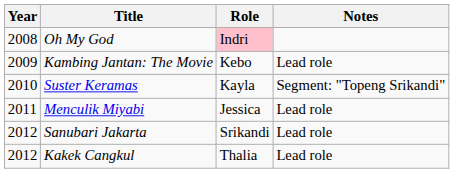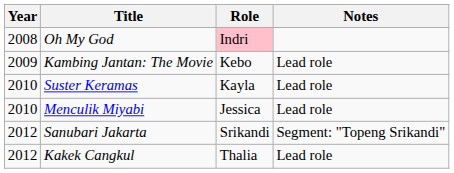 <table class="wikitable">
 <tr>
 <th>Year</th>
 <th>Title</th>
 <th>Role</th>
 <th>Notes</th>
 </tr>
 <tr>
 <td>2008</td>
 <td><em>Oh My God</em></td>
 <td style="background: pink;">Indri</td>
 <td></td>
 </tr>
 <tr>
 <td>2009</td>
 <td><em>Kambing Jantan: The Movie</em></td>
 <td>Kebo</td>
 <td>Lead role</td>
 </tr>
 <tr>
 <td>2010</td>
 <td><em><a href='#'>Suster Keramas</a></em></td>
 <td>Kayla</td>
-<td>Segment: "Topeng Srikandi"</td>
+<td>Lead role</td>
 </tr>
 <tr>
-<td>2011</td>
+<td>2010</td>
 <td><em><a href='#'>Menculik Miyabi</a></em></td>
 <td>Jessica</td>
 <td>Lead role</td>
 </tr>
 <tr>
 <td>2012</td>
 <td><em>Sanubari Jakarta</em></td>
 <td>Srikandi</td>
-<td>Lead role</td>
+<td>Segment: "Topeng Srikandi"</td>
 </tr>
 <tr>
 <td>2012</td>
 <td><em>Kakek Cangkul</em></td>
 <td>Thalia</td>
 <td>Lead role</td>
 </tr>
 </table>
